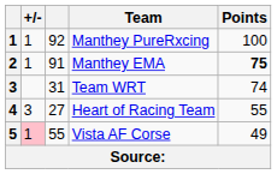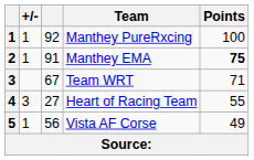 <table class="wikitable" style="font-size:95%;">
 <tr>
 <th></th>
 <th>+/-</th>
 <th></th>
 <th>Team</th>
 <th>Points</th>
 </tr>
 <tr>
 <th>1</th>
 <td> 1</td>
 <td align=center>92</td>
 <td> <a href='#'>Manthey PureRxcing</a></td>
 <td align=right>100</td>
 </tr>
 <tr>
 <th>2</th>
 <td> 1</td>
 <td align=center>91</td>
 <td> <a href='#'>Manthey EMA</a></td>
 <td align=right><strong>75</strong></td>
 </tr>
 <tr>
 <th>3</th>
 <td></td>
-<td align=center>31</td>
+<td align=center>67</td>
 <td> <a href='#'>Team WRT</a></td>
-<td align=right>74</td>
+<td align=right>71</td>
 </tr>
 <tr>
 <th>4</th>
 <td> 3</td>
 <td align=center>27</td>
 <td> <a href='#'>Heart of Racing Team</a></td>
 <td align=right>55</td>
 </tr>
 <tr>
 <th>5</th>
-<td style="background: pink;"> 1</td>
-<td align=center>55</td>
+<td> 1</td>
+<td align=center>56</td>
 <td> <a href='#'>Vista AF Corse</a></td>
 <td align=right>49</td>
 </tr>
 <tr>
 <th colspan=5>Source:</th>
 </tr>
 </table>
